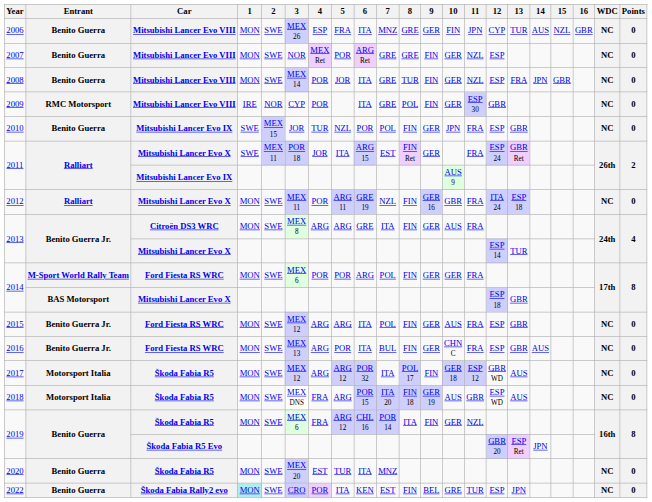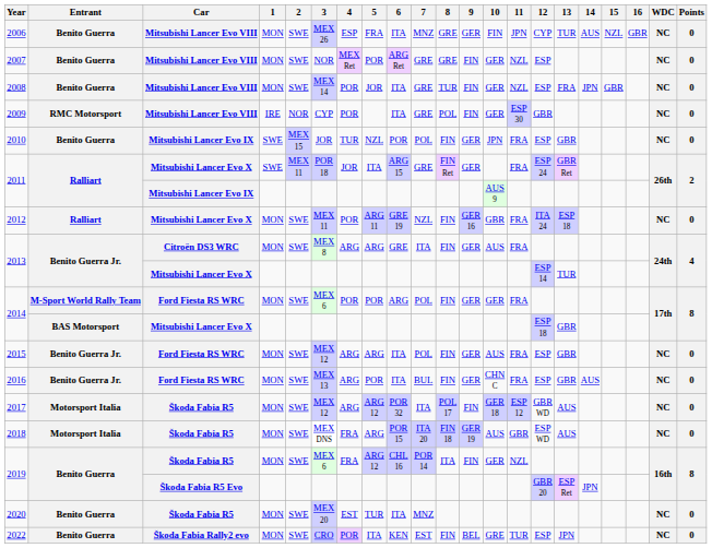 <table class="wikitable" border="1" style="text-align:center; font-size:90%;">
 <tr>
 <th>Year</th>
 <th>Entrant</th>
 <th>Car</th>
 <th>1</th>
 <th>2</th>
 <th>3</th>
 <th>4</th>
 <th>5</th>
 <th>6</th>
 <th>7</th>
 <th>8</th>
 <th>9</th>
 <th>10</th>
 <th>11</th>
 <th>12</th>
 <th>13</th>
 <th>14</th>
 <th>15</th>
 <th>16</th>
 <th>WDC</th>
 <th>Points</th>
 </tr>
 <tr>
 <td><a href='#'>2006</a></td>
 <th>Benito Guerra</th>
 <th><a href='#'>Mitsubishi Lancer Evo VIII</a></th>
 <td><a href='#'>MON</a></td>
 <td><a href='#'>SWE</a></td>
 <td style="background:#CFCFFF;"><a href='#'>MEX</a><br><small>26</small></td>
 <td><a href='#'>ESP</a></td>
 <td><a href='#'>FRA</a></td>
 <td><a href='#'>ITA</a></td>
 <td><a href='#'>MNZ</a></td>
 <td><a href='#'>GRE</a></td>
 <td><a href='#'>GER</a></td>
 <td><a href='#'>FIN</a></td>
 <td><a href='#'>JPN</a></td>
 <td><a href='#'>CYP</a></td>
 <td><a href='#'>TUR</a></td>
 <td><a href='#'>AUS</a></td>
 <td><a href='#'>NZL</a></td>
 <td><a href='#'>GBR</a></td>
 <th>NC</th>
 <th>0</th>
 </tr>
 <tr>
 <td><a href='#'>2007</a></td>
 <th>Benito Guerra</th>
 <th><a href='#'>Mitsubishi Lancer Evo VIII</a></th>
 <td><a href='#'>MON</a></td>
 <td><a href='#'>SWE</a></td>
 <td><a href='#'>NOR</a></td>
 <td style="background:#EFCFFF;"><a href='#'>MEX</a><br><small>Ret</small></td>
 <td><a href='#'>POR</a></td>
 <td style="background:#EFCFFF;"><a href='#'>ARG</a><br><small>Ret</small></td>
 <td><a href='#'>GRE</a></td>
 <td><a href='#'>GRE</a></td>
 <td><a href='#'>FIN</a></td>
 <td><a href='#'>GER</a></td>
 <td><a href='#'>NZL</a></td>
 <td><a href='#'>ESP</a></td>
 <td></td>
 <td></td>
 <td></td>
 <td></td>
 <th>NC</th>
 <th>0</th>
 </tr>
 <tr>
 <td><a href='#'>2008</a></td>
 <th>Benito Guerra</th>
 <th><a href='#'>Mitsubishi Lancer Evo VIII</a></th>
 <td><a href='#'>MON</a></td>
 <td><a href='#'>SWE</a></td>
 <td style="background:#CFCFFF;"><a href='#'>MEX</a><br><small>14</small></td>
 <td><a href='#'>POR</a></td>
 <td><a href='#'>JOR</a></td>
 <td><a href='#'>ITA</a></td>
 <td><a href='#'>GRE</a></td>
 <td><a href='#'>TUR</a></td>
 <td><a href='#'>FIN</a></td>
 <td><a href='#'>GER</a></td>
 <td><a href='#'>NZL</a></td>
 <td><a href='#'>ESP</a></td>
 <td><a href='#'>FRA</a></td>
 <td><a href='#'>JPN</a></td>
 <td><a href='#'>GBR</a></td>
 <td></td>
 <th>NC</th>
 <th>0</th>
 </tr>
 <tr>
 <td><a href='#'>2009</a></td>
 <th>RMC Motorsport</th>
 <th><a href='#'>Mitsubishi Lancer Evo VIII</a></th>
 <td><a href='#'>IRE</a></td>
 <td><a href='#'>NOR</a></td>
 <td><a href='#'>CYP</a></td>
 <td><a href='#'>POR</a></td>
 <td></td>
 <td><a href='#'>ITA</a></td>
 <td><a href='#'>GRE</a></td>
 <td><a href='#'>POL</a></td>
 <td><a href='#'>FIN</a></td>
 <td><a href='#'>GER</a></td>
 <td style="background:#CFCFFF;"><a href='#'>ESP</a><br><small>30</small></td>
 <td><a href='#'>GBR</a></td>
 <td></td>
 <td></td>
 <td></td>
 <td></td>
 <th>NC</th>
 <th>0</th>
 </tr>
 <tr>
 <td><a href='#'>2010</a></td>
 <th>Benito Guerra</th>
 <th><a href='#'>Mitsubishi Lancer Evo IX</a></th>
 <td><a href='#'>SWE</a></td>
 <td style="background:#CFCFFF;"><a href='#'>MEX</a><br><small>15</small></td>
 <td><a href='#'>JOR</a></td>
 <td><a href='#'>TUR</a></td>
 <td><a href='#'>NZL</a></td>
 <td><a href='#'>POR</a></td>
 <td><a href='#'>POL</a></td>
 <td><a href='#'>FIN</a></td>
 <td><a href='#'>GER</a></td>
 <td><a href='#'>JPN</a></td>
 <td><a href='#'>FRA</a></td>
 <td><a href='#'>ESP</a></td>
 <td><a href='#'>GBR</a></td>
 <td></td>
 <td></td>
 <td></td>
 <th>NC</th>
 <th>0</th>
 </tr>
 <tr>
 <td rowspan=2><a href='#'>2011</a></td>
 <th rowspan=2><a href='#'>Ralliart</a></th>
 <th><a href='#'>Mitsubishi Lancer Evo X</a></th>
 <td><a href='#'>SWE</a></td>
 <td style="background:#CFCFFF;"><a href='#'>MEX</a><br><small>11</small></td>
 <td style="background:#CFCFFF;"><a href='#'>POR</a><br><small>18</small></td>
 <td><a href='#'>JOR</a></td>
 <td><a href='#'>ITA</a></td>
 <td style="background:#CFCFFF;"><a href='#'>ARG</a><br><small>15</small></td>
-<td><a href='#'>EST</a></td>
+<td><a href='#'>GRE</a></td>
 <td style="background:#EFCFFF;"><a href='#'>FIN</a><br><small>Ret</small></td>
 <td><a href='#'>GER</a></td>
 <td></td>
 <td><a href='#'>FRA</a></td>
 <td style="background:#CFCFFF;"><a href='#'>ESP</a><br><small>24</small></td>
 <td style="background:#EFCFFF;"><a href='#'>GBR</a><br><small>Ret</small></td>
 <td></td>
 <td></td>
 <td></td>
 <th rowspan=2>26th</th>
 <th rowspan=2>2</th>
 </tr>
 <tr>
 <th><a href='#'>Mitsubishi Lancer Evo IX</a></th>
 <td></td>
 <td></td>
 <td></td>
 <td></td>
 <td></td>
 <td></td>
 <td></td>
 <td></td>
 <td></td>
 <td style="background:#DFFFDF;"><a href='#'>AUS</a><br><small>9</small></td>
 <td></td>
 <td></td>
 <td></td>
 <td></td>
 <td></td>
 <td></td>
 </tr>
 <tr>
 <td><a href='#'>2012</a></td>
 <th><a href='#'>Ralliart</a></th>
 <th><a href='#'>Mitsubishi Lancer Evo X</a></th>
 <td><a href='#'>MON</a></td>
 <td><a href='#'>SWE</a></td>
 <td style="background:#CFCFFF;"><a href='#'>MEX</a><br><small>11</small></td>
 <td><a href='#'>POR</a></td>
 <td style="background:#CFCFFF;"><a href='#'>ARG</a><br><small>11</small></td>
 <td style="background:#CFCFFF;"><a href='#'>GRE</a><br><small>19</small></td>
 <td><a href='#'>NZL</a></td>
 <td><a href='#'>FIN</a></td>
 <td style="background:#CFCFFF;"><a href='#'>GER</a><br><small>16</small></td>
 <td><a href='#'>GBR</a></td>
 <td><a href='#'>FRA</a></td>
 <td style="background:#CFCFFF;"><a href='#'>ITA</a><br><small>24</small></td>
 <td style="background:#CFCFFF;"><a href='#'>ESP</a><br><small>18</small></td>
 <td></td>
 <td></td>
 <td></td>
 <th>NC</th>
 <th>0</th>
 </tr>
 <tr>
 <td rowspan="2"><a href='#'>2013</a></td>
 <th rowspan="2">Benito Guerra Jr.</th>
 <th><a href='#'>Citroën DS3 WRC</a></th>
 <td><a href='#'>MON</a></td>
 <td><a href='#'>SWE</a><br><small></small></td>
 <td style="background:#DFFFDF;"><a href='#'>MEX</a><br><small>8</small></td>
 <td><a href='#'>ARG</a></td>
 <td><a href='#'>ARG</a></td>
 <td><a href='#'>GRE</a></td>
 <td><a href='#'>ITA</a></td>
 <td><a href='#'>FIN</a></td>
 <td><a href='#'>GER</a></td>
 <td><a href='#'>AUS</a></td>
 <td><a href='#'>FRA</a></td>
 <td></td>
 <td></td>
 <td></td>
 <td></td>
 <td></td>
 <th rowspan="2">24th</th>
 <th rowspan="2">4</th>
 </tr>
 <tr>
 <th><a href='#'>Mitsubishi Lancer Evo X</a></th>
 <td></td>
 <td></td>
 <td></td>
 <td></td>
 <td></td>
 <td></td>
 <td></td>
 <td></td>
 <td></td>
 <td></td>
 <td></td>
 <td style="background:#CFCFFF;"><a href='#'>ESP</a><br><small>14</small></td>
 <td><a href='#'>TUR</a></td>
 <td></td>
 <td></td>
 <td></td>
 </tr>
 <tr>
 <td rowspan=2><a href='#'>2014</a></td>
 <th><a href='#'>M-Sport World Rally Team</a></th>
 <th><a href='#'>Ford Fiesta RS WRC</a></th>
 <td><a href='#'>MON</a></td>
 <td><a href='#'>SWE</a></td>
 <td style="background:#DFFFDF;"><a href='#'>MEX</a><br><small>6</small></td>
 <td><a href='#'>POR</a></td>
 <td><a href='#'>POR</a></td>
 <td><a href='#'>ARG</a></td>
 <td><a href='#'>POL</a></td>
 <td><a href='#'>FIN</a></td>
 <td><a href='#'>GER</a></td>
 <td><a href='#'>GER</a></td>
 <td><a href='#'>FRA</a></td>
 <td></td>
 <td></td>
 <td></td>
 <td></td>
 <td></td>
 <th rowspan=2>17th</th>
 <th rowspan=2>8</th>
 </tr>
 <tr>
 <th>BAS Motorsport</th>
 <th><a href='#'>Mitsubishi Lancer Evo X</a></th>
 <td></td>
 <td></td>
 <td></td>
 <td></td>
 <td></td>
 <td></td>
 <td></td>
 <td></td>
 <td></td>
 <td></td>
 <td></td>
 <td style="background:#CFCFFF;"><a href='#'>ESP</a><br><small>18</small></td>
 <td><a href='#'>GBR</a></td>
 <td></td>
 <td></td>
 <td></td>
 </tr>
 <tr>
 <td><a href='#'>2015</a></td>
 <th>Benito Guerra Jr.</th>
 <th><a href='#'>Ford Fiesta RS WRC</a></th>
 <td><a href='#'>MON</a></td>
 <td><a href='#'>SWE</a></td>
 <td style="background:#CFCFFF;"><a href='#'>MEX</a><br><small>12</small></td>
 <td><a href='#'>ARG</a></td>
 <td><a href='#'>ARG</a></td>
 <td><a href='#'>ITA</a></td>
 <td><a href='#'>POL</a></td>
 <td><a href='#'>FIN</a></td>
 <td><a href='#'>GER</a></td>
 <td><a href='#'>AUS</a></td>
 <td><a href='#'>FRA</a></td>
 <td><a href='#'>ESP</a></td>
 <td><a href='#'>GBR</a></td>
 <td></td>
 <td></td>
 <td></td>
 <th>NC</th>
 <th>0</th>
 </tr>
 <tr>
 <td><a href='#'>2016</a></td>
 <th>Benito Guerra Jr.</th>
 <th><a href='#'>Ford Fiesta RS WRC</a></th>
 <td><a href='#'>MON</a></td>
 <td><a href='#'>SWE</a></td>
 <td style="background:#CFCFFF;"><a href='#'>MEX</a><br><small>13</small></td>
 <td><a href='#'>ARG</a></td>
 <td><a href='#'>POR</a></td>
 <td><a href='#'>ITA</a></td>
 <td><a href='#'>BUL</a></td>
 <td><a href='#'>FIN</a></td>
 <td><a href='#'>GER</a></td>
 <td><a href='#'>CHN</a><br><small>C</small></td>
 <td><a href='#'>FRA</a></td>
 <td><a href='#'>ESP</a></td>
 <td><a href='#'>GBR</a></td>
 <td><a href='#'>AUS</a></td>
 <td></td>
 <td></td>
 <th>NC</th>
 <th>0</th>
 </tr>
 <tr>
 <td><a href='#'>2017</a></td>
 <th>Motorsport Italia</th>
 <th><a href='#'>Škoda Fabia R5</a></th>
 <td><a href='#'>MON</a></td>
 <td><a href='#'>SWE</a></td>
 <td style="background:#CFCFFF;"><a href='#'>MEX</a><br><small>12</small></td>
 <td><a href='#'>ARG</a></td>
 <td style="background:#CFCFFF;"><a href='#'>ARG</a><br><small>12</small></td>
 <td style="background:#CFCFFF;"><a href='#'>POR</a><br><small>32</small></td>
 <td><a href='#'>ITA</a></td>
 <td style="background:#CFCFFF;"><a href='#'>POL</a><br><small>17</small></td>
 <td><a href='#'>FIN</a></td>
 <td style="background:#CFCFFF;"><a href='#'>GER</a><br><small>18</small></td>
 <td style="background:#CFCFFF;"><a href='#'>ESP</a><br><small>12</small></td>
 <td><a href='#'>GBR</a><br><small>WD</small></td>
 <td><a href='#'>AUS</a></td>
 <td></td>
 <td></td>
 <td></td>
 <th>NC</th>
 <th>0</th>
 </tr>
 <tr>
 <td><a href='#'>2018</a></td>
 <th>Motorsport Italia</th>
 <th><a href='#'>Škoda Fabia R5</a></th>
 <td><a href='#'>MON</a></td>
 <td><a href='#'>SWE</a></td>
 <td style="background:#FFFFFF;"><a href='#'>MEX</a><br><small>DNS</small></td>
 <td><a href='#'>FRA</a></td>
 <td><a href='#'>ARG</a></td>
 <td style="background:#CFCFFF;"><a href='#'>POR</a><br><small>15</small></td>
 <td style="background:#CFCFFF;"><a href='#'>ITA</a><br><small>20</small></td>
 <td style="background:#CFCFFF;"><a href='#'>FIN</a><br><small>18</small></td>
 <td style="background:#CFCFFF;"><a href='#'>GER</a><br><small>19</small></td>
 <td><a href='#'>AUS</a></td>
 <td><a href='#'>GBR</a></td>
 <td><a href='#'>ESP</a><br><small>WD</small></td>
 <td><a href='#'>AUS</a></td>
 <td></td>
 <td></td>
 <td></td>
 <th>NC</th>
 <th>0</th>
 </tr>
 <tr>
 <td rowspan="2"><a href='#'>2019</a></td>
 <th rowspan="2">Benito Guerra</th>
 <th><a href='#'>Škoda Fabia R5</a></th>
 <td><a href='#'>MON</a></td>
 <td><a href='#'>SWE</a></td>
 <td style="background:#DFFFDF;"><a href='#'>MEX</a><br><small>6</small></td>
 <td><a href='#'>FRA</a></td>
 <td style="background:#CFCFFF;"><a href='#'>ARG</a><br><small>12</small></td>
 <td style="background:#CFCFFF;"><a href='#'>CHL</a><br><small>16</small></td>
 <td style="background:#CFCFFF;"><a href='#'>POR</a><br><small>14</small></td>
 <td><a href='#'>ITA</a></td>
 <td><a href='#'>FIN</a></td>
 <td><a href='#'>GER</a></td>
 <td><a href='#'>NZL</a></td>
 <td></td>
 <td></td>
 <td></td>
 <td></td>
 <td></td>
 <th rowspan="2">16th</th>
 <th rowspan="2">8</th>
 </tr>
 <tr>
 <th><a href='#'>Škoda Fabia R5 Evo</a></th>
 <td></td>
 <td></td>
 <td></td>
 <td></td>
 <td></td>
 <td></td>
 <td></td>
 <td></td>
 <td></td>
 <td></td>
 <td></td>
 <td style="background:#CFCFFF;"><a href='#'>GBR</a><br><small>20</small></td>
 <td style="background:#EFCFFF;"><a href='#'>ESP</a><br><small>Ret</small></td>
 <td><a href='#'>JPN</a></td>
 <td></td>
 <td></td>
 </tr>
 <tr>
 <td><a href='#'>2020</a></td>
 <th>Benito Guerra</th>
 <th><a href='#'>Škoda Fabia R5</a></th>
 <td><a href='#'>MON</a></td>
 <td><a href='#'>SWE</a></td>
 <td style="background:#CFCFFF;"><a href='#'>MEX</a><br><small>20</small></td>
 <td><a href='#'>EST</a></td>
 <td><a href='#'>TUR</a></td>
 <td><a href='#'>ITA</a></td>
 <td><a href='#'>MNZ</a></td>
 <td></td>
 <td></td>
 <td></td>
 <td></td>
 <td></td>
 <td></td>
 <td></td>
 <td></td>
 <td></td>
 <th>NC</th>
 <th>0</th>
 </tr>
 <tr>
 <td><a href='#'>2022</a></td>
 <th>Benito Guerra</th>
 <th><a href='#'>Škoda Fabia Rally2 evo</a></th>
-<td style="background: paleturquoise;"><a href='#'>MON</a></td>
+<td><a href='#'>MON</a></td>
 <td><a href='#'>SWE</a></td>
 <td style="background:#cfcfff;"><a href='#'>CRO</a><br></td>
 <td style="background:#EFCFFF;"><a href='#'>POR</a><br></td>
 <td><a href='#'>ITA</a></td>
 <td><a href='#'>KEN</a></td>
 <td><a href='#'>EST</a></td>
 <td><a href='#'>FIN</a></td>
 <td><a href='#'>BEL</a></td>
 <td><a href='#'>GRE</a></td>
 <td><a href='#'>TUR</a></td>
 <td><a href='#'>ESP</a></td>
 <td><a href='#'>JPN</a></td>
 <td></td>
 <td></td>
 <td></td>
 <th>NC</th>
 <th>0</th>
 </tr>
 </table>
